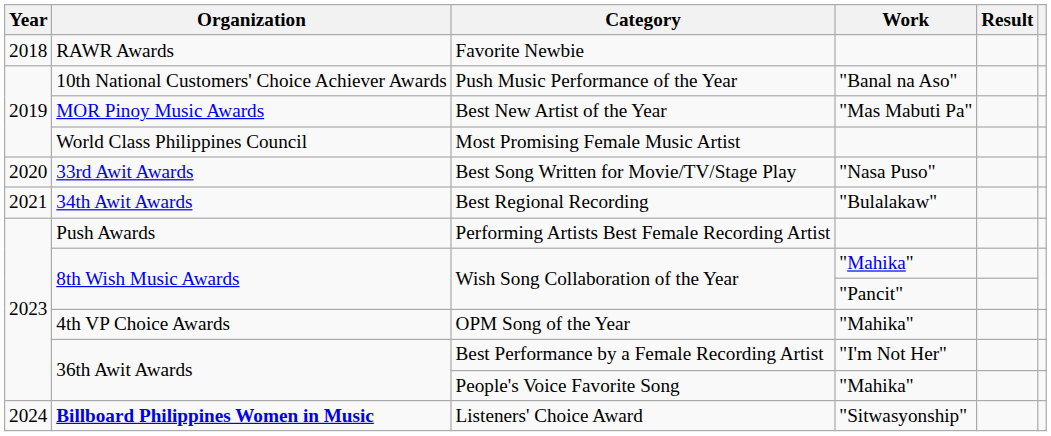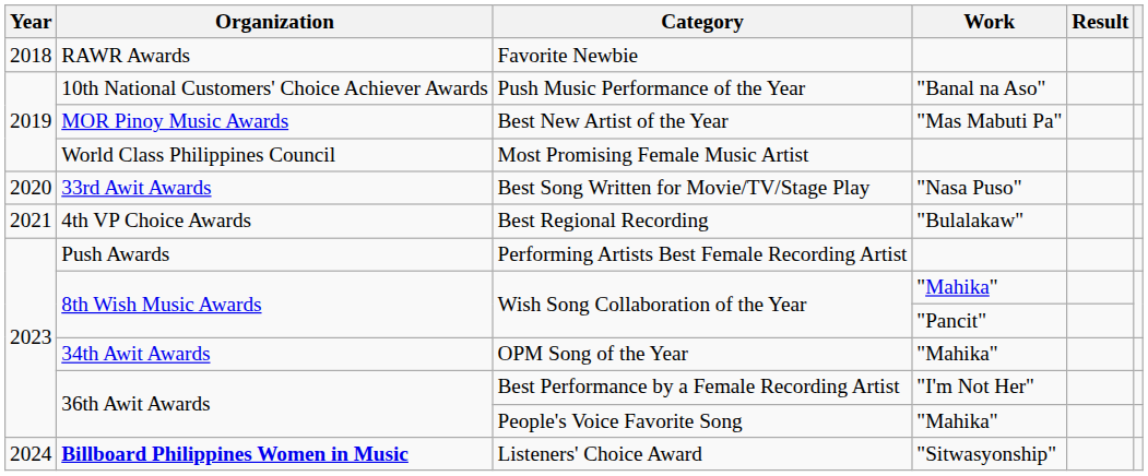 <table class="wikitable sortable">
 <tr>
 <th>Year</th>
 <th>Organization</th>
 <th>Category</th>
 <th>Work</th>
 <th>Result</th>
 <th class="unsortable"></th>
 </tr>
 <tr>
 <td>2018</td>
 <td>RAWR Awards</td>
 <td>Favorite Newbie</td>
 <td></td>
 <td></td>
 <td></td>
 </tr>
 <tr>
 <td rowspan="3">2019</td>
 <td>10th National Customers' Choice Achiever Awards</td>
 <td>Push Music Performance of the Year</td>
 <td>"Banal na Aso"</td>
 <td></td>
 <td style="text-align: center;"></td>
 </tr>
 <tr>
 <td><a href='#'> MOR Pinoy Music Awards</a></td>
 <td>Best New Artist of the Year</td>
 <td>"Mas Mabuti Pa"</td>
 <td></td>
 <td style="text-align: center;"></td>
 </tr>
 <tr>
 <td>World Class Philippines Council</td>
 <td>Most Promising Female Music Artist</td>
 <td></td>
 <td></td>
 <td style="text-align: center;"></td>
 </tr>
 <tr>
 <td>2020</td>
 <td><a href='#'>33rd Awit Awards</a></td>
 <td>Best Song Written for Movie/TV/Stage Play</td>
 <td>"Nasa Puso"</td>
 <td></td>
 <td style="text-align: center;"></td>
 </tr>
 <tr>
 <td>2021</td>
-<td><a href='#'>34th Awit Awards</a></td>
+<td>4th VP Choice Awards</td>
 <td>Best Regional Recording</td>
 <td>"Bulalakaw" </td>
 <td></td>
 <td style="text-align: center;"></td>
 </tr>
 <tr>
 <td rowspan="6">2023</td>
 <td>Push Awards</td>
 <td>Performing Artists Best Female Recording Artist</td>
 <td></td>
 <td></td>
 <td style="text-align: center;"></td>
 </tr>
 <tr>
 <td rowspan="2"><a href='#'>8th Wish Music Awards</a></td>
 <td rowspan="2">Wish Song Collaboration of the Year</td>
 <td>"<a href='#'>Mahika</a>" </td>
 <td></td>
 <td rowspan="2" style="text-align: center;"></td>
 </tr>
 <tr>
 <td>"Pancit" </td>
 <td></td>
 </tr>
 <tr>
-<td>4th VP Choice Awards</td>
+<td><a href='#'>34th Awit Awards</a></td>
 <td>OPM Song of the Year</td>
 <td>"Mahika" </td>
 <td></td>
 <td style="text-align: center;"></td>
 </tr>
 <tr>
 <td rowspan="2">36th Awit Awards</td>
 <td>Best Performance by a Female Recording Artist</td>
 <td>"I'm Not Her"</td>
 <td></td>
 <td style="text-align: center;"></td>
 </tr>
 <tr>
 <td>People's Voice Favorite Song</td>
 <td>"Mahika" </td>
 <td></td>
 <td style="text-align: center;"></td>
 </tr>
 <tr>
 <td>2024</td>
 <td><strong><a href='#'>Billboard Philippines Women in Music</a></strong></td>
 <td>Listeners' Choice Award</td>
 <td>"Sitwasyonship"</td>
 <td></td>
 <td style="text-align: center;"></td>
 </tr>
 </table>
